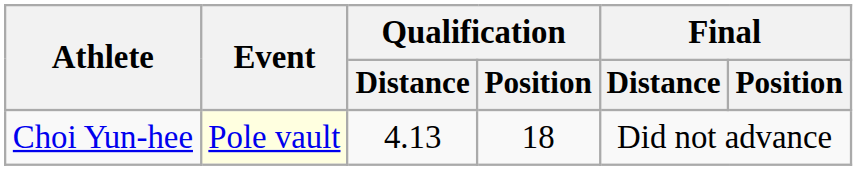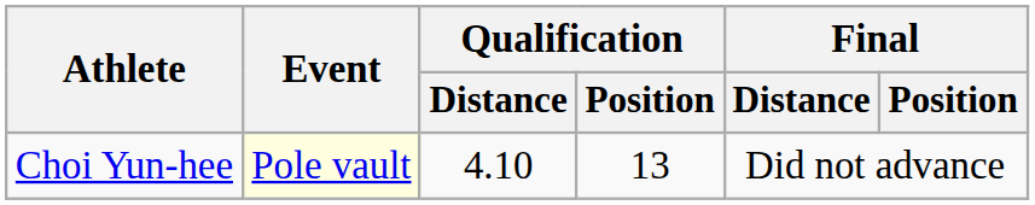 <table class=wikitable style="font-size:90%">
 <tr>
 <th rowspan=2>Athlete</th>
 <th rowspan=2>Event</th>
 <th colspan="2">Qualification</th>
 <th colspan="2">Final</th>
 </tr>
 <tr style="font-size:95%">
 <th>Distance</th>
 <th>Position</th>
 <th>Distance</th>
 <th>Position</th>
 </tr>
 <tr align=center>
 <td align=left><a href='#'>Choi Yun-hee</a></td>
 <td align=left style="background: lightyellow;"><a href='#'>Pole vault</a></td>
-<td>4.13</td>
-<td>18</td>
+<td>4.10</td>
+<td>13</td>
 <td colspan=2>Did not advance</td>
 </tr>
 </table>
